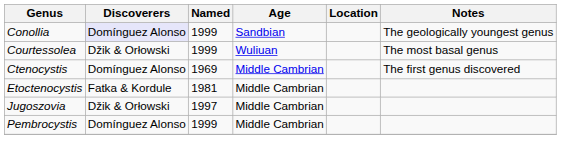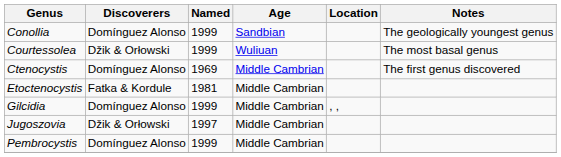 <table class="wikitable sortable" border="1">
 <tr>
 <th>Genus</th>
 <th>Discoverers</th>
 <th>Named</th>
 <th>Age</th>
 <th>Location</th>
 <th class="unsortable">Notes</th>
 </tr>
 <tr>
 <td><em>Conollia</em></td>
-<td style="background: lavender;">Domínguez Alonso</td>
+<td>Domínguez Alonso</td>
 <td>1999</td>
 <td data-sort-value="458.4"><a href='#'>Sandbian</a></td>
 <td></td>
 <td>The geologically youngest genus</td>
 </tr>
 <tr>
 <td><em>Courtessolea</em></td>
 <td>Džik & Orłowski</td>
 <td>1999</td>
 <td data-sort-value="504.5"><a href='#'>Wuliuan</a></td>
 <td></td>
 <td>The most basal genus</td>
 </tr>
 <tr>
 <td><em>Ctenocystis</em></td>
 <td>Domínguez Alonso</td>
 <td>1969</td>
 <td data-sort-value="504.5"><a href='#'>Middle Cambrian</a></td>
 <td></td>
 <td>The first genus discovered</td>
 </tr>
 <tr>
 <td><em>Etoctenocystis</em></td>
 <td>Fatka & Kordule</td>
 <td>1981</td>
 <td data-sort-value="504.5">Middle Cambrian</td>
 <td></td>
 <td></td>
 </tr>
 <tr>
+<td><em>Gilcidia</em></td>
+<td>Domínguez Alonso</td>
+<td>1999</td>
+<td data-sort-value="504.5">Middle Cambrian</td>
+<td>, , </td>
+<td></td>
+</tr>
+<tr>
 <td><em>Jugoszovia</em></td>
 <td>Džik & Orłowski</td>
 <td>1997</td>
 <td data-sort-value="504.5">Middle Cambrian</td>
 <td></td>
 <td></td>
 </tr>
 <tr>
 <td><em>Pembrocystis</em></td>
 <td>Domínguez Alonso</td>
 <td>1999</td>
 <td data-sort-value="504.5">Middle Cambrian</td>
 <td></td>
 <td></td>
 </tr>
 <tr>
 </tr>
 </table>
